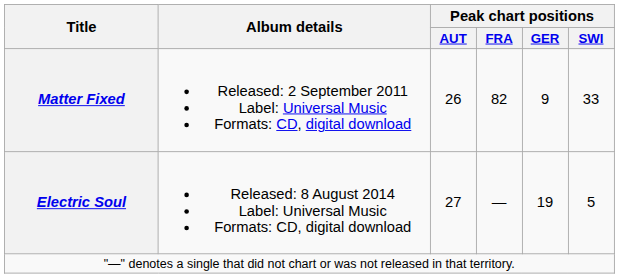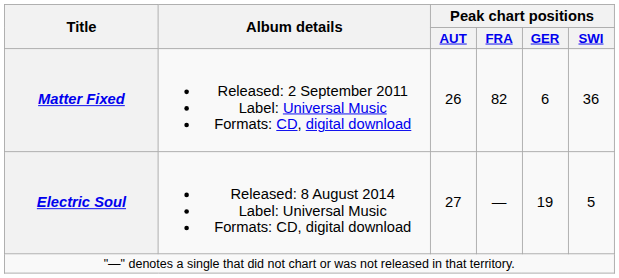 <table class="wikitable plainrowheaders" style="text-align:center;">
 <tr>
 <th scope="col" rowspan="2" style="width:10em;">Title</th>
 <th scope="col" rowspan="2" style="width:18em;">Album details</th>
 <th scope="col" colspan="4">Peak chart positions</th>
 </tr>
 <tr>
 <th scope="col" style="width:3em;font-size:90%;"><a href='#'>AUT</a><br></th>
 <th scope="col" style="width:3em;font-size:90%;"><a href='#'>FRA</a><br></th>
 <th scope="col" style="width:3em;font-size:90%;"><a href='#'>GER</a><br></th>
 <th scope="col" style="width:3em;font-size:90%;"><a href='#'>SWI</a><br></th>
 </tr>
 <tr>
 <th scope="row"><em><a href='#'>Matter Fixed</a></em></th>
 <td><br><ul><li>Released: 2 September 2011</li><li>Label: <a href='#'>Universal Music</a></li><li>Formats: <a href='#'>CD</a>, <a href='#'>digital download</a></li></ul></td>
 <td>26</td>
 <td>82</td>
-<td>9</td>
-<td>33</td>
+<td>6</td>
+<td>36</td>
 </tr>
 <tr>
 <th scope="row"><em><a href='#'>Electric Soul</a></em></th>
 <td><br><ul><li>Released: 8 August 2014</li><li>Label: Universal Music</li><li>Formats: CD, digital download</li></ul></td>
 <td>27</td>
 <td>—</td>
 <td>19</td>
 <td>5</td>
 </tr>
 <tr>
 <td colspan=18 style="font-size:85%">"—" denotes a single that did not chart or was not released in that territory.</td>
 </tr>
 </table>
